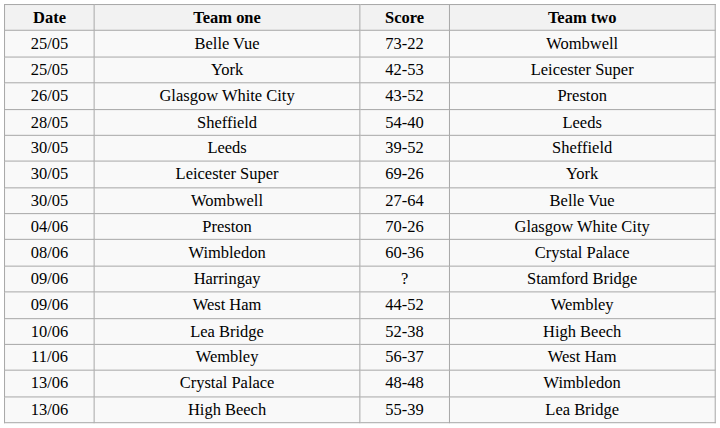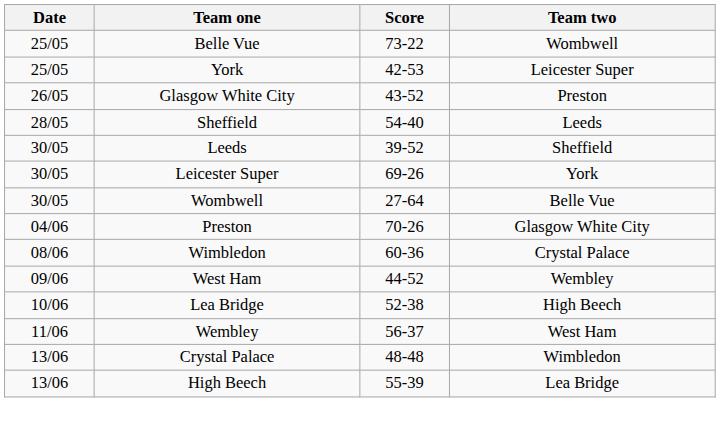 <table class="wikitable" style="text-align: center">
 <tr>
 <th width=80>Date</th>
 <th width=250>Team one</th>
 <th width=80>Score</th>
 <th width=250>Team two</th>
 </tr>
 <tr>
 <td>25/05</td>
 <td>Belle Vue</td>
 <td>73-22</td>
 <td>Wombwell</td>
 </tr>
 <tr>
 <td>25/05</td>
 <td>York</td>
 <td>42-53</td>
 <td>Leicester Super</td>
 </tr>
 <tr>
 <td>26/05</td>
 <td>Glasgow White City</td>
 <td>43-52</td>
 <td>Preston</td>
 </tr>
 <tr>
 <td>28/05</td>
 <td>Sheffield</td>
 <td>54-40</td>
 <td>Leeds</td>
 </tr>
 <tr>
 <td>30/05</td>
 <td>Leeds</td>
 <td>39-52</td>
 <td>Sheffield</td>
 </tr>
 <tr>
 <td>30/05</td>
 <td>Leicester Super</td>
 <td>69-26</td>
 <td>York</td>
 </tr>
 <tr>
 <td>30/05</td>
 <td>Wombwell</td>
 <td>27-64</td>
 <td>Belle Vue</td>
 </tr>
 <tr>
 <td>04/06</td>
 <td>Preston</td>
 <td>70-26</td>
 <td>Glasgow White City</td>
 </tr>
 <tr>
 <td>08/06</td>
 <td>Wimbledon</td>
 <td>60-36</td>
 <td>Crystal Palace</td>
 </tr>
 <tr>
 <td>09/06</td>
-<td>Harringay</td>
-<td>?</td>
-<td>Stamford Bridge</td>
-</tr>
-<tr>
-<td>09/06</td>
 <td>West Ham</td>
 <td>44-52</td>
 <td>Wembley</td>
 </tr>
 <tr>
 <td>10/06</td>
 <td>Lea Bridge</td>
 <td>52-38</td>
 <td>High Beech</td>
 </tr>
 <tr>
 <td>11/06</td>
 <td>Wembley</td>
 <td>56-37</td>
 <td>West Ham</td>
 </tr>
 <tr>
 <td>13/06</td>
 <td>Crystal Palace</td>
 <td>48-48</td>
 <td>Wimbledon</td>
 </tr>
 <tr>
 <td>13/06</td>
 <td>High Beech</td>
 <td>55-39</td>
 <td>Lea Bridge</td>
 </tr>
 </table>
